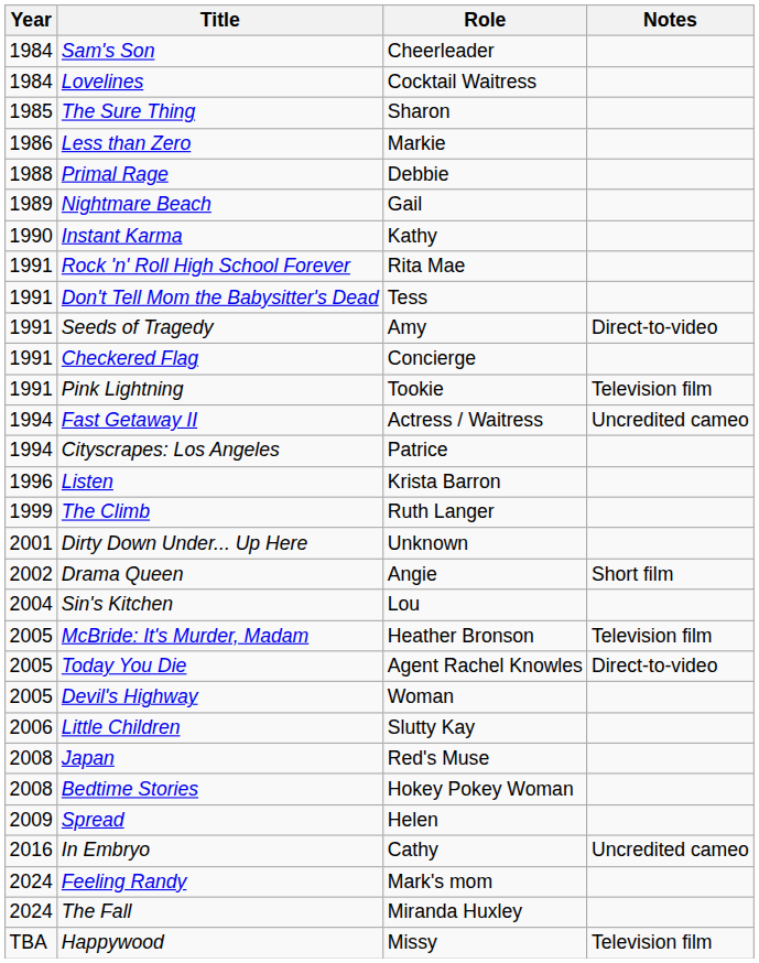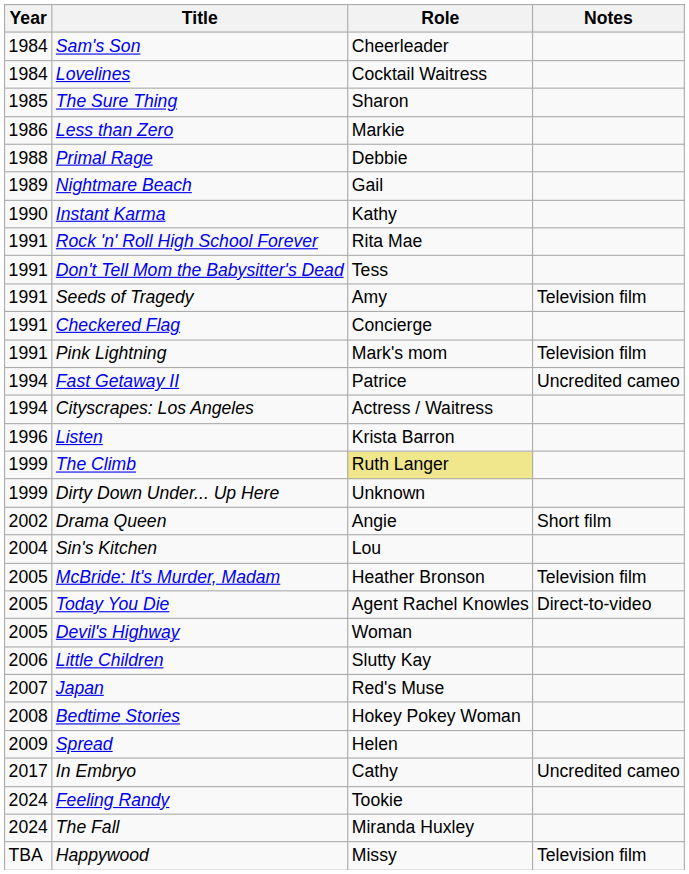 <table class="wikitable sortable">
 <tr>
 <th>Year</th>
 <th>Title</th>
 <th>Role</th>
 <th>Notes</th>
 </tr>
 <tr>
 <td>1984</td>
 <td><em><a href='#'>Sam's Son</a> </em></td>
 <td>Cheerleader</td>
 <td></td>
 </tr>
 <tr>
 <td>1984</td>
 <td><em> <a href='#'>Lovelines</a></em></td>
 <td>Cocktail Waitress</td>
 <td></td>
 </tr>
 <tr>
 <td>1985</td>
 <td><em><a href='#'>The Sure Thing</a> </em></td>
 <td>Sharon</td>
 <td></td>
 </tr>
 <tr>
 <td>1986</td>
 <td><em><a href='#'>Less than Zero</a> </em></td>
 <td>Markie</td>
 <td></td>
 </tr>
 <tr>
 <td>1988</td>
 <td><em><a href='#'>Primal Rage</a></em></td>
 <td>Debbie</td>
 <td></td>
 </tr>
 <tr>
 <td>1989</td>
 <td><em><a href='#'>Nightmare Beach</a> </em></td>
 <td>Gail</td>
 <td></td>
 </tr>
 <tr>
 <td>1990</td>
 <td><em> <a href='#'>Instant Karma</a></em></td>
 <td>Kathy</td>
 <td></td>
 </tr>
 <tr>
 <td>1991</td>
 <td><em> <a href='#'>Rock 'n' Roll High School Forever</a></em></td>
 <td>Rita Mae</td>
 <td></td>
 </tr>
 <tr>
 <td>1991</td>
 <td><em> <a href='#'>Don't Tell Mom the Babysitter's Dead</a></em></td>
 <td>Tess</td>
 <td></td>
 </tr>
 <tr>
 <td>1991</td>
 <td><em>Seeds of Tragedy</em></td>
 <td>Amy</td>
-<td>Direct-to-video</td>
+<td>Television film</td>
 </tr>
 <tr>
 <td>1991</td>
 <td><em> <a href='#'>Checkered Flag</a></em></td>
 <td>Concierge</td>
 <td></td>
 </tr>
 <tr>
 <td>1991</td>
 <td><em>Pink Lightning</em></td>
-<td>Tookie</td>
+<td>Mark's mom</td>
 <td>Television film</td>
 </tr>
 <tr>
 <td>1994</td>
 <td><em> <a href='#'>Fast Getaway II</a></em></td>
-<td>Actress / Waitress</td>
+<td>Patrice</td>
 <td>Uncredited cameo</td>
 </tr>
 <tr>
 <td>1994</td>
 <td><em>Cityscrapes: Los Angeles</em></td>
-<td>Patrice</td>
+<td>Actress / Waitress</td>
 <td></td>
 </tr>
 <tr>
 <td>1996</td>
 <td><em><a href='#'>Listen</a></em></td>
 <td>Krista Barron</td>
 <td></td>
 </tr>
 <tr>
 <td>1999</td>
 <td><em><a href='#'>The Climb</a> </em></td>
-<td>Ruth Langer</td>
+<td style="background: khaki;">Ruth Langer</td>
 <td></td>
 </tr>
 <tr>
-<td>2001</td>
+<td>1999</td>
 <td><em>Dirty Down Under... Up Here</em></td>
 <td>Unknown</td>
 <td></td>
 </tr>
 <tr>
 <td>2002</td>
 <td><em>Drama Queen</em></td>
 <td>Angie</td>
 <td>Short film</td>
 </tr>
 <tr>
 <td>2004</td>
 <td><em>Sin's Kitchen </em></td>
 <td>Lou</td>
 <td></td>
 </tr>
 <tr>
 <td>2005</td>
 <td><em> <a href='#'>McBride: It's Murder, Madam</a></em></td>
 <td>Heather Bronson</td>
 <td>Television film</td>
 </tr>
 <tr>
 <td>2005</td>
 <td><em><a href='#'>Today You Die</a> </em></td>
 <td>Agent Rachel Knowles</td>
 <td>Direct-to-video</td>
 </tr>
 <tr>
 <td>2005</td>
 <td><em> <a href='#'>Devil's Highway</a></em></td>
 <td>Woman</td>
 <td></td>
 </tr>
 <tr>
 <td>2006</td>
 <td><em><a href='#'>Little Children</a> </em></td>
 <td>Slutty Kay</td>
 <td></td>
 </tr>
 <tr>
-<td>2008</td>
+<td>2007</td>
 <td><em><a href='#'>Japan</a></em></td>
 <td>Red's Muse</td>
 <td></td>
 </tr>
 <tr>
 <td>2008</td>
 <td><em> <a href='#'>Bedtime Stories</a></em></td>
 <td>Hokey Pokey Woman</td>
 <td></td>
 </tr>
 <tr>
 <td>2009</td>
 <td><em> <a href='#'>Spread</a></em></td>
 <td>Helen</td>
 <td></td>
 </tr>
 <tr>
-<td>2016</td>
+<td>2017</td>
 <td><em>In Embryo</em></td>
 <td>Cathy</td>
 <td>Uncredited cameo</td>
 </tr>
 <tr>
 <td>2024</td>
 <td><em><a href='#'>Feeling Randy</a></em></td>
-<td>Mark's mom</td>
+<td>Tookie</td>
 <td></td>
 </tr>
 <tr>
 <td>2024</td>
 <td><em>The Fall</em></td>
 <td>Miranda Huxley</td>
 <td></td>
 </tr>
 <tr>
 <td>TBA</td>
 <td><em>Happywood</em></td>
 <td>Missy</td>
 <td>Television film</td>
 </tr>
 </table>
